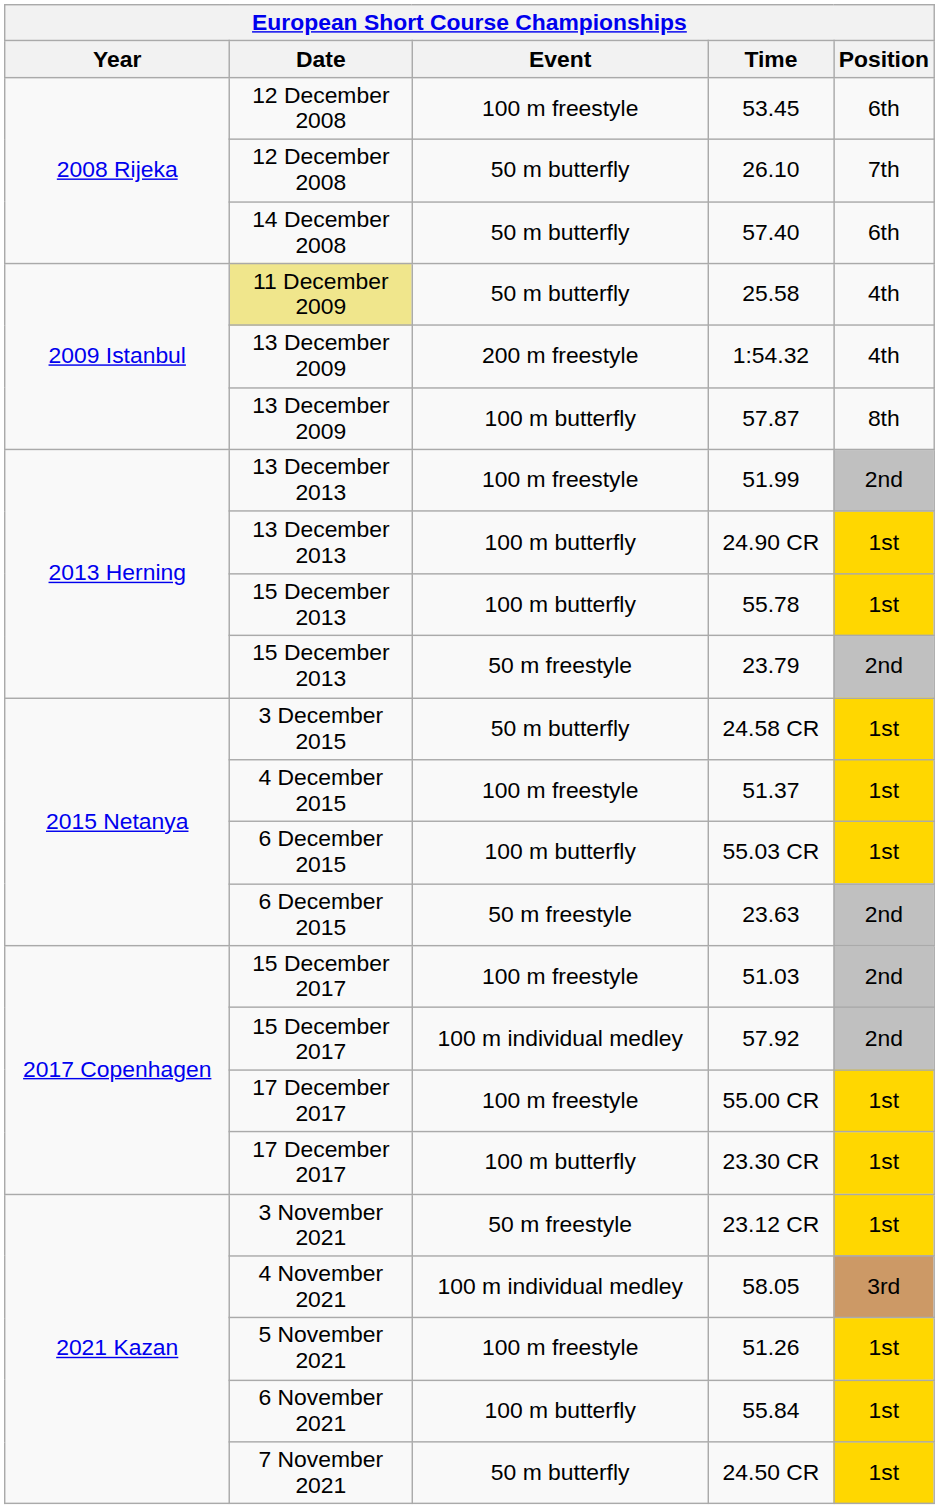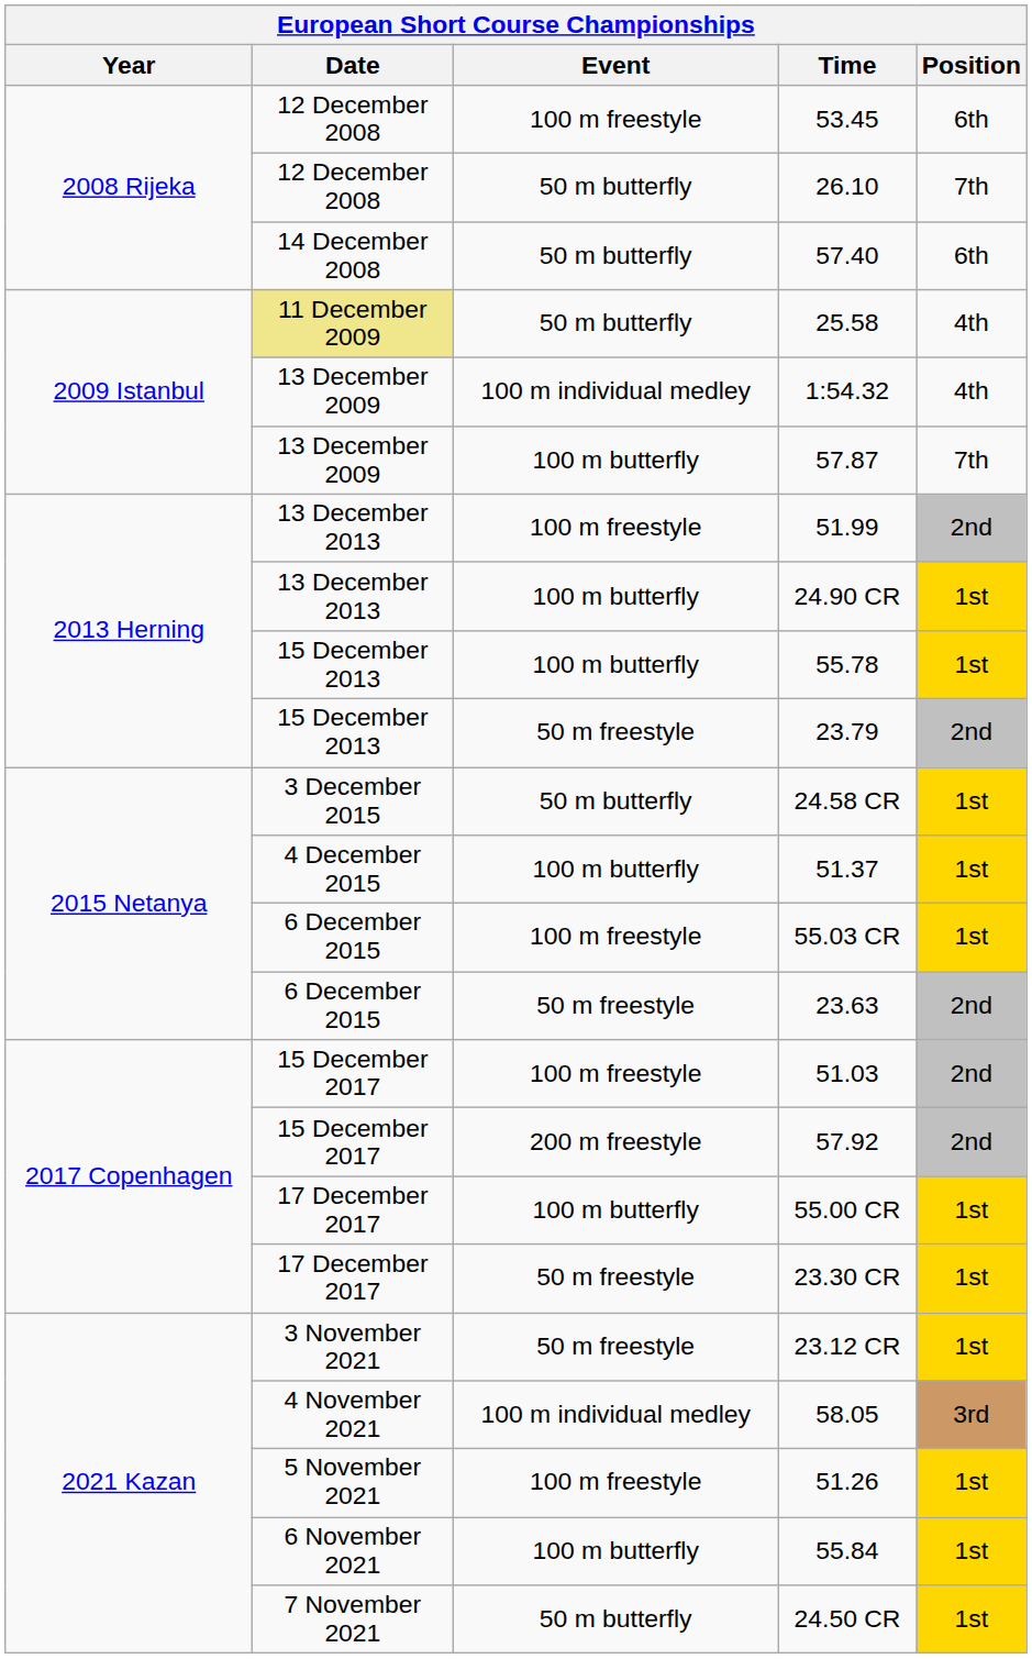 <table class="wikitable collapsible collapsed sortable">
 <tr>
 <th colspan=5><a href='#'>European Short Course Championships</a></th>
 </tr>
 <tr>
 <th width=150>Year</th>
 <th width=120>Date</th>
 <th width=200>Event</th>
 <th width=80>Time</th>
 <th>Position</th>
 </tr>
 <tr align=center>
 <td rowspan=3><a href='#'>2008 Rijeka</a></td>
 <td>12 December 2008</td>
 <td>100 m freestyle</td>
 <td>53.45</td>
 <td>6th</td>
 </tr>
 <tr align=center>
 <td>12 December 2008</td>
 <td>50 m butterfly</td>
 <td>26.10</td>
 <td>7th</td>
 </tr>
 <tr align=center>
 <td>14 December 2008</td>
 <td>50 m butterfly</td>
 <td>57.40</td>
 <td>6th</td>
 </tr>
 <tr align=center>
 <td rowspan=3><a href='#'>2009 Istanbul</a></td>
 <td style="background: khaki;">11 December 2009</td>
 <td>50 m butterfly</td>
 <td>25.58</td>
 <td>4th</td>
 </tr>
 <tr align=center>
 <td>13 December 2009</td>
-<td>200 m freestyle</td>
+<td>100 m individual medley</td>
 <td>1:54.32</td>
 <td>4th</td>
 </tr>
 <tr align=center>
 <td>13 December 2009</td>
 <td>100 m butterfly</td>
 <td>57.87</td>
-<td>8th</td>
+<td>7th</td>
 </tr>
 <tr align=center>
 <td rowspan=4><a href='#'>2013 Herning</a></td>
 <td>13 December 2013</td>
 <td>100 m freestyle</td>
 <td>51.99</td>
 <td bgcolor=silver>2nd</td>
 </tr>
 <tr align=center>
 <td>13 December 2013</td>
 <td>100 m butterfly</td>
 <td>24.90 CR</td>
 <td bgcolor=gold>1st</td>
 </tr>
 <tr align=center>
 <td>15 December 2013</td>
 <td>100 m butterfly</td>
 <td>55.78</td>
 <td bgcolor=gold>1st</td>
 </tr>
 <tr align=center>
 <td>15 December 2013</td>
 <td>50 m freestyle</td>
 <td>23.79</td>
 <td bgcolor=silver>2nd</td>
 </tr>
 <tr align=center>
 <td rowspan=4><a href='#'>2015 Netanya</a></td>
 <td>3 December 2015</td>
 <td>50 m butterfly</td>
 <td>24.58 CR</td>
 <td bgcolor=gold>1st</td>
 </tr>
 <tr align=center>
 <td>4 December 2015</td>
-<td>100 m freestyle</td>
+<td>100 m butterfly</td>
 <td>51.37</td>
 <td bgcolor=gold>1st</td>
 </tr>
 <tr align=center>
 <td>6 December 2015</td>
-<td>100 m butterfly</td>
+<td>100 m freestyle</td>
 <td>55.03 CR</td>
 <td bgcolor=gold>1st</td>
 </tr>
 <tr align=center>
 <td>6 December 2015</td>
 <td>50 m freestyle</td>
 <td>23.63</td>
 <td bgcolor=silver>2nd</td>
 </tr>
 <tr align=center>
 <td rowspan=4><a href='#'>2017 Copenhagen</a></td>
 <td>15 December 2017</td>
 <td>100 m freestyle</td>
 <td>51.03</td>
 <td bgcolor=silver>2nd</td>
 </tr>
 <tr align=center>
 <td>15 December 2017</td>
-<td>100 m individual medley</td>
+<td>200 m freestyle</td>
 <td>57.92</td>
 <td bgcolor=silver>2nd</td>
 </tr>
 <tr align=center>
 <td>17 December 2017</td>
-<td>100 m freestyle</td>
+<td>100 m butterfly</td>
 <td>55.00 CR</td>
 <td bgcolor=gold>1st</td>
 </tr>
 <tr align=center>
 <td>17 December 2017</td>
-<td>100 m butterfly</td>
+<td>50 m freestyle</td>
 <td>23.30 CR</td>
 <td bgcolor=gold>1st</td>
 </tr>
 <tr align=center>
 <td rowspan=5><a href='#'>2021 Kazan</a></td>
 <td>3 November 2021</td>
 <td>50 m freestyle</td>
 <td>23.12 CR</td>
 <td bgcolor=gold>1st</td>
 </tr>
 <tr align=center>
 <td>4 November 2021</td>
 <td>100 m individual medley</td>
 <td>58.05</td>
 <td bgcolor=cc9966>3rd</td>
 </tr>
 <tr align=center>
 <td>5 November 2021</td>
 <td>100 m freestyle</td>
 <td>51.26</td>
 <td bgcolor=gold>1st</td>
 </tr>
 <tr align=center>
 <td>6 November 2021</td>
 <td>100 m butterfly</td>
 <td>55.84</td>
 <td bgcolor=gold>1st</td>
 </tr>
 <tr align=center>
 <td>7 November 2021</td>
 <td>50 m butterfly</td>
 <td>24.50 CR</td>
 <td bgcolor=gold>1st</td>
 </tr>
 </table>
